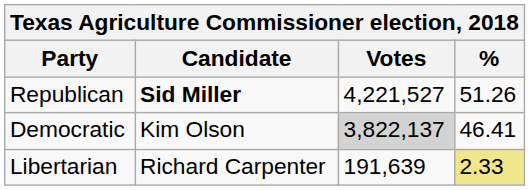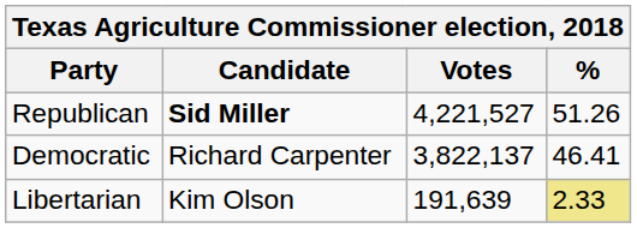 <table class="wikitable">
 <tr>
 <th colspan="4">Texas Agriculture Commissioner election, 2018</th>
 </tr>
 <tr>
 <th>Party</th>
 <th>Candidate</th>
 <th>Votes</th>
 <th>%</th>
 </tr>
 <tr>
 <td>Republican</td>
 <td><strong>Sid Miller</strong></td>
 <td>4,221,527</td>
 <td>51.26</td>
 </tr>
 <tr>
 <td>Democratic</td>
-<td>Kim Olson</td>
-<td style="background: lightgrey;">3,822,137</td>
+<td>Richard Carpenter</td>
+<td>3,822,137</td>
 <td>46.41</td>
 </tr>
 <tr>
 <td>Libertarian</td>
-<td>Richard Carpenter</td>
+<td>Kim Olson</td>
 <td>191,639</td>
 <td style="background: khaki;">2.33</td>
 </tr>
 </table>
